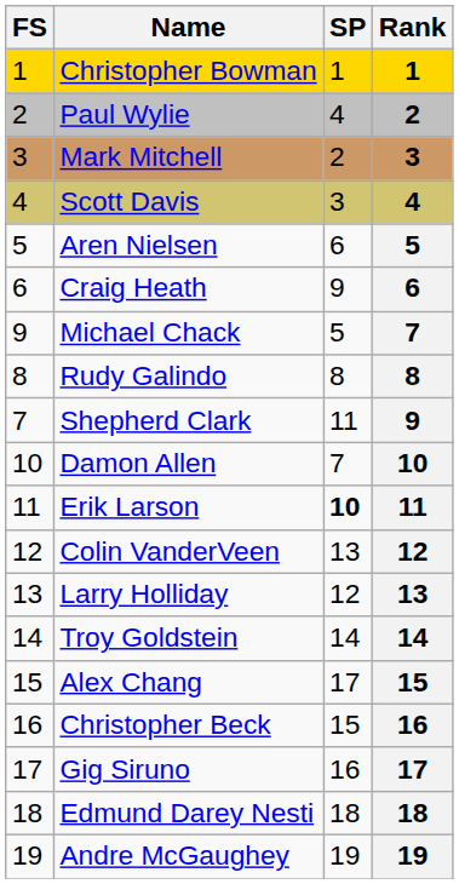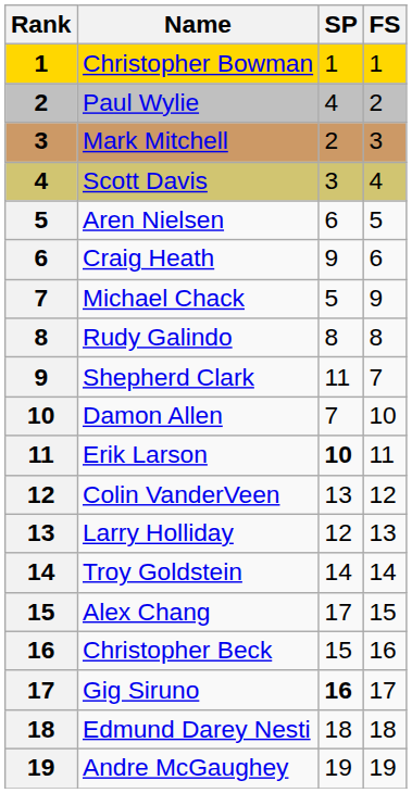 <table class="wikitable">
 <tr>
-<th>FS</th>
+<th>Rank</th>
 <th>Name</th>
 <th>SP</th>
-<th>Rank</th>
+<th>FS</th>
 </tr>
 <tr bgcolor="gold">
-<td>1</td>
+<td align="center"><strong>1</strong></td>
 <td><a href='#'>Christopher Bowman</a></td>
 <td>1</td>
-<td align="center"><strong>1</strong></td>
+<td>1</td>
 </tr>
 <tr bgcolor="silver">
-<td>2</td>
+<td align="center"><strong>2</strong></td>
 <td><a href='#'>Paul Wylie</a></td>
 <td>4</td>
-<td align="center"><strong>2</strong></td>
+<td>2</td>
 </tr>
 <tr bgcolor="cc9966">
-<td>3</td>
+<td align="center"><strong>3</strong></td>
 <td><a href='#'>Mark Mitchell</a></td>
 <td>2</td>
-<td align="center"><strong>3</strong></td>
+<td>3</td>
 </tr>
 <tr bgcolor="#d1c571">
-<td>4</td>
+<td align="center"><strong>4</strong></td>
 <td><a href='#'>Scott Davis</a></td>
 <td>3</td>
-<td align="center"><strong>4</strong></td>
+<td>4</td>
 </tr>
 <tr>
-<td>5</td>
+<th>5</th>
 <td><a href='#'>Aren Nielsen</a></td>
 <td>6</td>
-<th>5</th>
+<td>5</td>
 </tr>
 <tr>
-<td>6</td>
+<th>6</th>
 <td><a href='#'>Craig Heath</a></td>
 <td>9</td>
-<th>6</th>
+<td>6</td>
 </tr>
 <tr>
-<td>9</td>
+<th>7</th>
 <td><a href='#'>Michael Chack</a></td>
 <td>5</td>
-<th>7</th>
+<td>9</td>
 </tr>
 <tr>
-<td>8</td>
+<th>8</th>
 <td><a href='#'>Rudy Galindo</a></td>
 <td>8</td>
-<th>8</th>
+<td>8</td>
 </tr>
 <tr>
-<td>7</td>
+<th>9</th>
 <td><a href='#'>Shepherd Clark</a></td>
 <td>11</td>
-<th>9</th>
+<td>7</td>
 </tr>
 <tr>
-<td>10</td>
+<th>10</th>
 <td><a href='#'>Damon Allen</a></td>
 <td>7</td>
-<th>10</th>
+<td>10</td>
 </tr>
 <tr>
-<td>11</td>
+<th>11</th>
 <td><a href='#'>Erik Larson</a></td>
 <td><strong>10</strong></td>
-<th>11</th>
+<td>11</td>
 </tr>
 <tr>
-<td>12</td>
+<th>12</th>
 <td><a href='#'>Colin VanderVeen</a></td>
 <td>13</td>
-<th>12</th>
+<td>12</td>
 </tr>
 <tr>
-<td>13</td>
+<th>13</th>
 <td><a href='#'>Larry Holliday</a></td>
 <td>12</td>
-<th>13</th>
+<td>13</td>
 </tr>
 <tr>
-<td>14</td>
+<th>14</th>
 <td><a href='#'>Troy Goldstein</a></td>
 <td>14</td>
-<th>14</th>
+<td>14</td>
 </tr>
 <tr>
-<td>15</td>
+<th>15</th>
 <td><a href='#'>Alex Chang</a></td>
 <td>17</td>
-<th>15</th>
+<td>15</td>
 </tr>
 <tr>
-<td>16</td>
+<th>16</th>
 <td><a href='#'>Christopher Beck</a></td>
 <td>15</td>
-<th>16</th>
+<td>16</td>
 </tr>
 <tr>
+<th>17</th>
+<td><a href='#'>Gig Siruno</a></td>
+<td><strong>16</strong></td>
 <td>17</td>
-<td><a href='#'>Gig Siruno</a></td>
-<td>16</td>
-<th>17</th>
 </tr>
 <tr>
-<td>18</td>
+<th>18</th>
 <td><a href='#'>Edmund Darey Nesti</a></td>
 <td>18</td>
-<th>18</th>
+<td>18</td>
 </tr>
 <tr>
-<td>19</td>
+<th>19</th>
 <td><a href='#'>Andre McGaughey</a></td>
 <td>19</td>
-<th>19</th>
+<td>19</td>
 </tr>
 </table>
